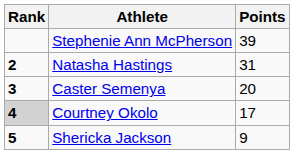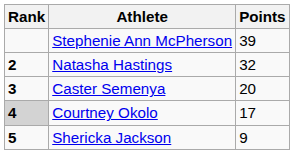 <table class="wikitable" style="border-collapse: collapse; font-size: 95%;">
 <tr>
 <th>Rank</th>
 <th>Athlete</th>
 <th>Points</th>
 </tr>
 <tr>
 <td></td>
 <td><a href='#'>Stephenie Ann McPherson</a></td>
 <td>39</td>
 </tr>
 <tr>
 <td><strong>2</strong></td>
 <td><a href='#'>Natasha Hastings</a></td>
-<td>31</td>
+<td>32</td>
 </tr>
 <tr>
 <td><strong>3</strong></td>
 <td><a href='#'>Caster Semenya</a></td>
 <td>20</td>
 </tr>
 <tr>
 <td style="background: lightgrey;"><strong>4</strong></td>
 <td><a href='#'>Courtney Okolo</a></td>
 <td>17</td>
 </tr>
 <tr>
 <td><strong>5</strong></td>
 <td><a href='#'>Shericka Jackson</a></td>
 <td>9</td>
 </tr>
 </table>
